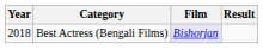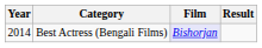 <table class="wikitable" style="font-size: 95%;">
 <tr>
 <th>Year</th>
 <th>Category</th>
 <th>Film</th>
 <th>Result</th>
 </tr>
 <tr>
-<td>2018</td>
+<td>2014</td>
 <td>Best Actress (Bengali Films)</td>
 <td style="background: lavender;"><em><a href='#'>Bishorjan</a></em></td>
 <td></td>
 </tr>
 </table>
